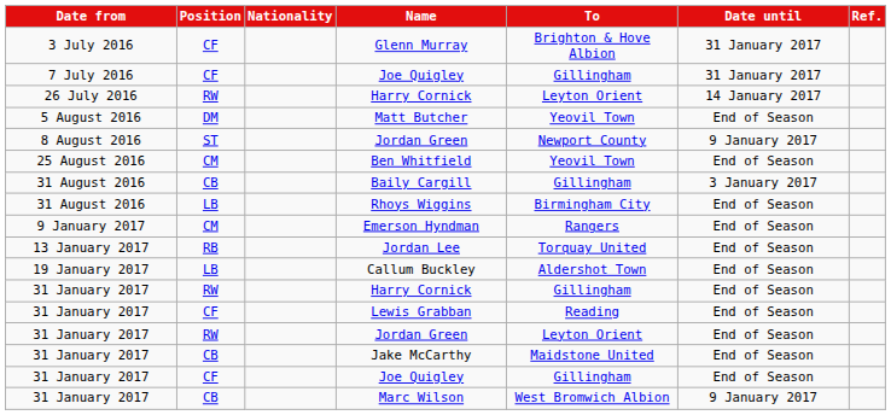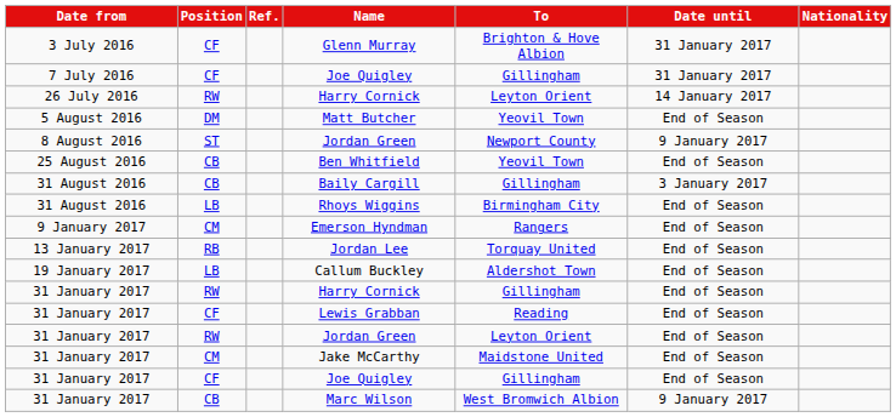 <table class="wikitable"  style="text-align:center; font-size:90%; ">
 <tr>
 <th style="background:#E20E0E; color:white; width:150px;">Date from</th>
 <th style="background:#E20E0E; color:white; width:50px;">Position</th>
-<th style="background:#E20E0E; color:white; width:50px;">Nationality</th>
+<th style="background:#E20E0E; color:white; width:25px;">Ref.</th>
 <th style="background:#E20E0E; color:white; width:150px;">Name</th>
 <th style="background:#E20E0E; color:white; width:150px;">To</th>
 <th style="background:#E20E0E; color:white; width:150px;">Date until</th>
-<th style="background:#E20E0E; color:white; width:25px;">Ref.</th>
+<th style="background:#E20E0E; color:white; width:50px;">Nationality</th>
 </tr>
 <tr>
 <td>3 July 2016</td>
 <td><a href='#'>CF</a></td>
 <td></td>
 <td><a href='#'>Glenn Murray</a></td>
 <td><a href='#'>Brighton & Hove Albion</a></td>
 <td>31 January 2017</td>
 <td></td>
 </tr>
 <tr>
 <td>7 July 2016</td>
 <td><a href='#'>CF</a></td>
 <td></td>
 <td><a href='#'>Joe Quigley</a></td>
 <td><a href='#'>Gillingham</a></td>
 <td>31 January 2017</td>
 <td></td>
 </tr>
 <tr>
 <td>26 July 2016</td>
 <td><a href='#'>RW</a></td>
 <td></td>
 <td><a href='#'>Harry Cornick</a></td>
 <td><a href='#'>Leyton Orient</a></td>
 <td>14 January 2017</td>
 <td></td>
 </tr>
 <tr>
 <td>5 August 2016</td>
 <td><a href='#'>DM</a></td>
 <td></td>
 <td><a href='#'>Matt Butcher</a></td>
 <td><a href='#'>Yeovil Town</a></td>
 <td>End of Season</td>
 <td></td>
 </tr>
 <tr>
 <td>8 August 2016</td>
 <td><a href='#'>ST</a></td>
 <td></td>
 <td><a href='#'>Jordan Green</a></td>
 <td><a href='#'>Newport County</a></td>
 <td>9 January 2017</td>
 <td></td>
 </tr>
 <tr>
 <td>25 August 2016</td>
-<td><a href='#'>CM</a></td>
+<td><a href='#'>CB</a></td>
 <td></td>
 <td><a href='#'>Ben Whitfield</a></td>
 <td><a href='#'>Yeovil Town</a></td>
 <td>End of Season</td>
 <td></td>
 </tr>
 <tr>
 <td>31 August 2016</td>
 <td><a href='#'>CB</a></td>
 <td></td>
 <td><a href='#'>Baily Cargill</a></td>
 <td><a href='#'>Gillingham</a></td>
 <td>3 January 2017</td>
 <td></td>
 </tr>
 <tr>
 <td>31 August 2016</td>
 <td><a href='#'>LB</a></td>
 <td></td>
 <td><a href='#'>Rhoys Wiggins</a></td>
 <td><a href='#'>Birmingham City</a></td>
 <td>End of Season</td>
 <td></td>
 </tr>
 <tr>
 <td>9 January 2017</td>
 <td><a href='#'>CM</a></td>
 <td></td>
 <td><a href='#'>Emerson Hyndman</a></td>
 <td><a href='#'>Rangers</a></td>
 <td>End of Season</td>
 <td></td>
 </tr>
 <tr>
 <td>13 January 2017</td>
 <td><a href='#'>RB</a></td>
 <td></td>
 <td><a href='#'>Jordan Lee</a></td>
 <td><a href='#'>Torquay United</a></td>
 <td>End of Season</td>
 <td></td>
 </tr>
 <tr>
 <td>19 January 2017</td>
 <td><a href='#'>LB</a></td>
 <td></td>
 <td>Callum Buckley</td>
 <td><a href='#'>Aldershot Town</a></td>
 <td>End of Season</td>
 <td></td>
 </tr>
 <tr>
 <td>31 January 2017</td>
 <td><a href='#'>RW</a></td>
 <td></td>
 <td><a href='#'>Harry Cornick</a></td>
 <td><a href='#'>Gillingham</a></td>
 <td>End of Season</td>
 <td></td>
 </tr>
 <tr>
 <td>31 January 2017</td>
 <td><a href='#'>CF</a></td>
 <td></td>
 <td><a href='#'>Lewis Grabban</a></td>
 <td><a href='#'>Reading</a></td>
 <td>End of Season</td>
 <td></td>
 </tr>
 <tr>
 <td>31 January 2017</td>
 <td><a href='#'>RW</a></td>
 <td></td>
 <td><a href='#'>Jordan Green</a></td>
 <td><a href='#'>Leyton Orient</a></td>
 <td>End of Season</td>
 <td></td>
 </tr>
 <tr>
 <td>31 January 2017</td>
-<td><a href='#'>CB</a></td>
+<td><a href='#'>CM</a></td>
 <td></td>
 <td>Jake McCarthy</td>
 <td><a href='#'>Maidstone United</a></td>
 <td>End of Season</td>
 <td></td>
 </tr>
 <tr>
 <td>31 January 2017</td>
 <td><a href='#'>CF</a></td>
 <td></td>
 <td><a href='#'>Joe Quigley</a></td>
 <td><a href='#'>Gillingham</a></td>
 <td>End of Season</td>
 <td></td>
 </tr>
 <tr>
 <td>31 January 2017</td>
 <td><a href='#'>CB</a></td>
 <td></td>
 <td><a href='#'>Marc Wilson</a></td>
 <td><a href='#'>West Bromwich Albion</a></td>
 <td>9 January 2017</td>
 <td></td>
 </tr>
 </table>
